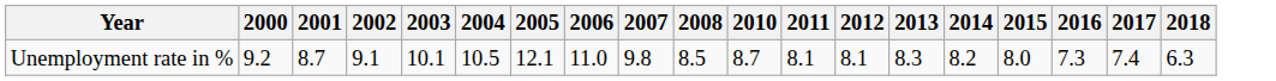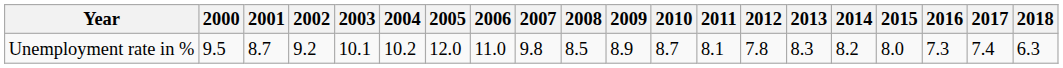 <table class="wikitable">
 <tr>
 <th>Year</th>
 <th>2000</th>
 <th>2001</th>
 <th>2002</th>
 <th>2003</th>
 <th>2004</th>
 <th>2005</th>
 <th>2006</th>
 <th>2007</th>
 <th>2008</th>
+<th>2009</th>
 <th>2010</th>
 <th>2011</th>
 <th>2012</th>
 <th>2013</th>
 <th>2014</th>
 <th>2015</th>
 <th>2016</th>
 <th>2017</th>
 <th>2018</th>
 </tr>
 <tr>
 <td>Unemployment rate in %</td>
+<td>9.5</td>
+<td>8.7</td>
 <td>9.2</td>
-<td>8.7</td>
-<td>9.1</td>
 <td>10.1</td>
-<td>10.5</td>
-<td>12.1</td>
+<td>10.2</td>
+<td>12.0</td>
 <td>11.0</td>
 <td>9.8</td>
 <td>8.5</td>
+<td>8.9</td>
 <td>8.7</td>
 <td>8.1</td>
-<td>8.1</td>
+<td>7.8</td>
 <td>8.3</td>
 <td>8.2</td>
 <td>8.0</td>
 <td>7.3</td>
 <td>7.4</td>
 <td>6.3</td>
 </tr>
 </table>
